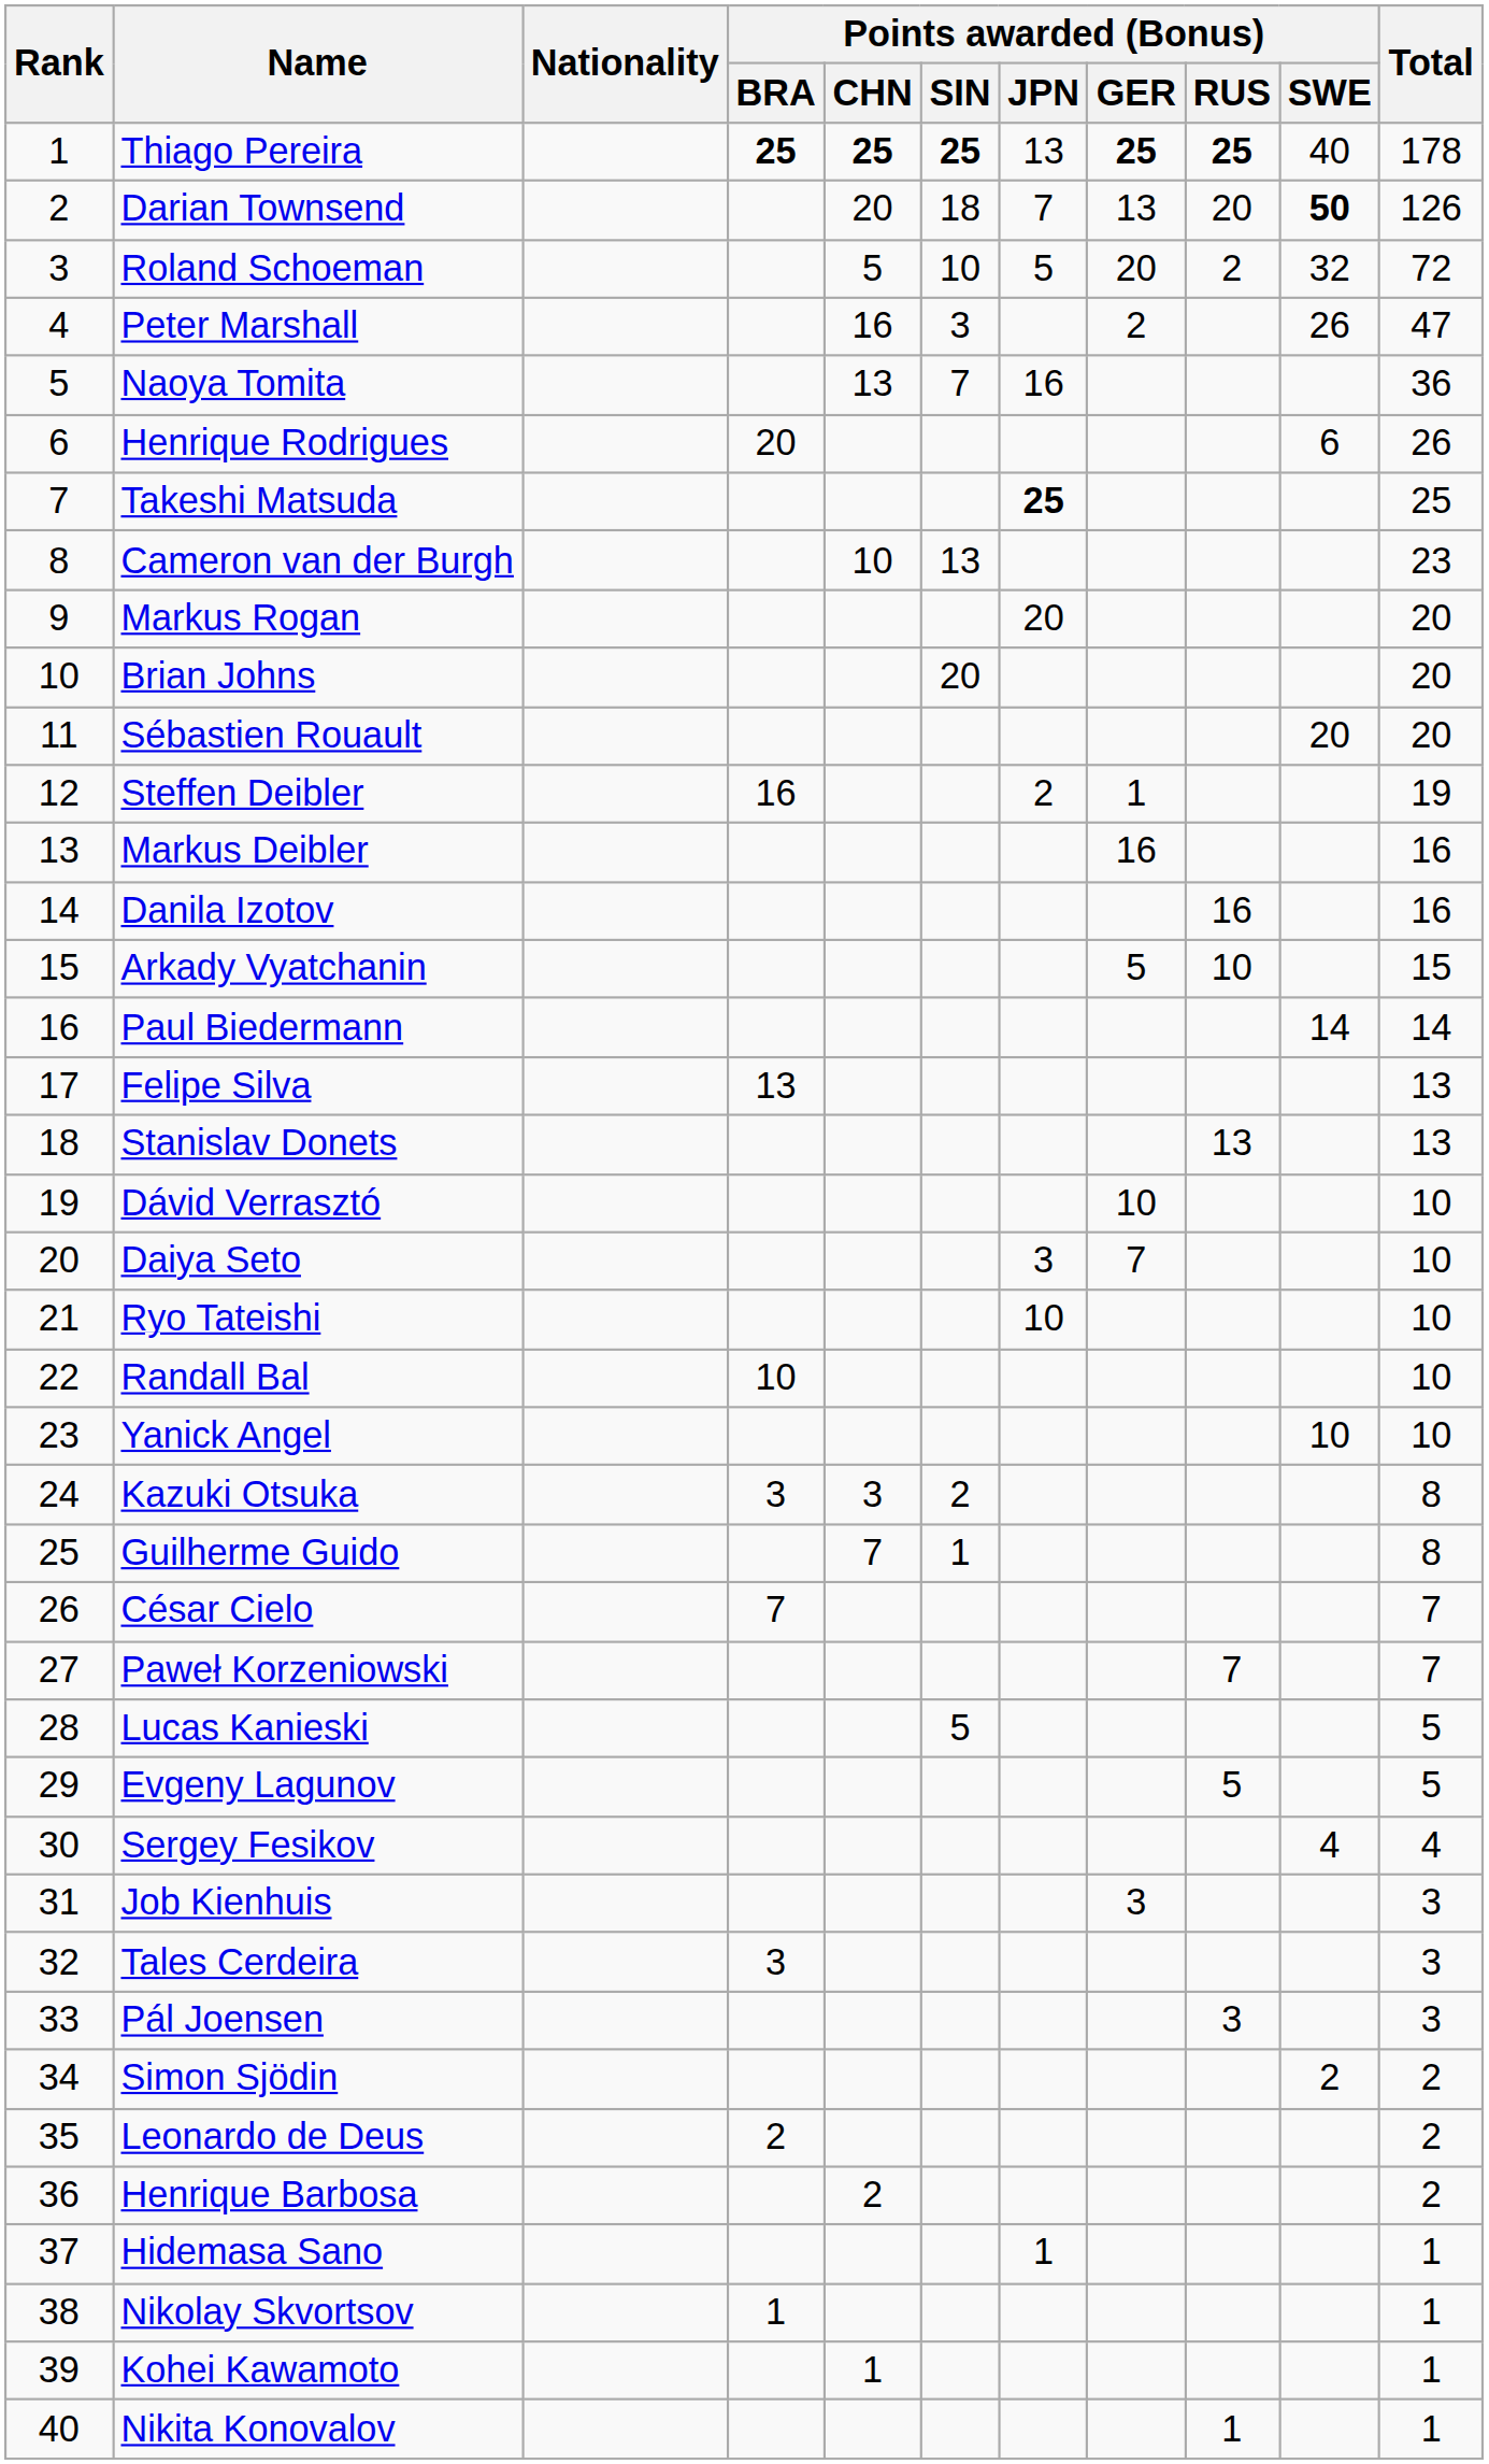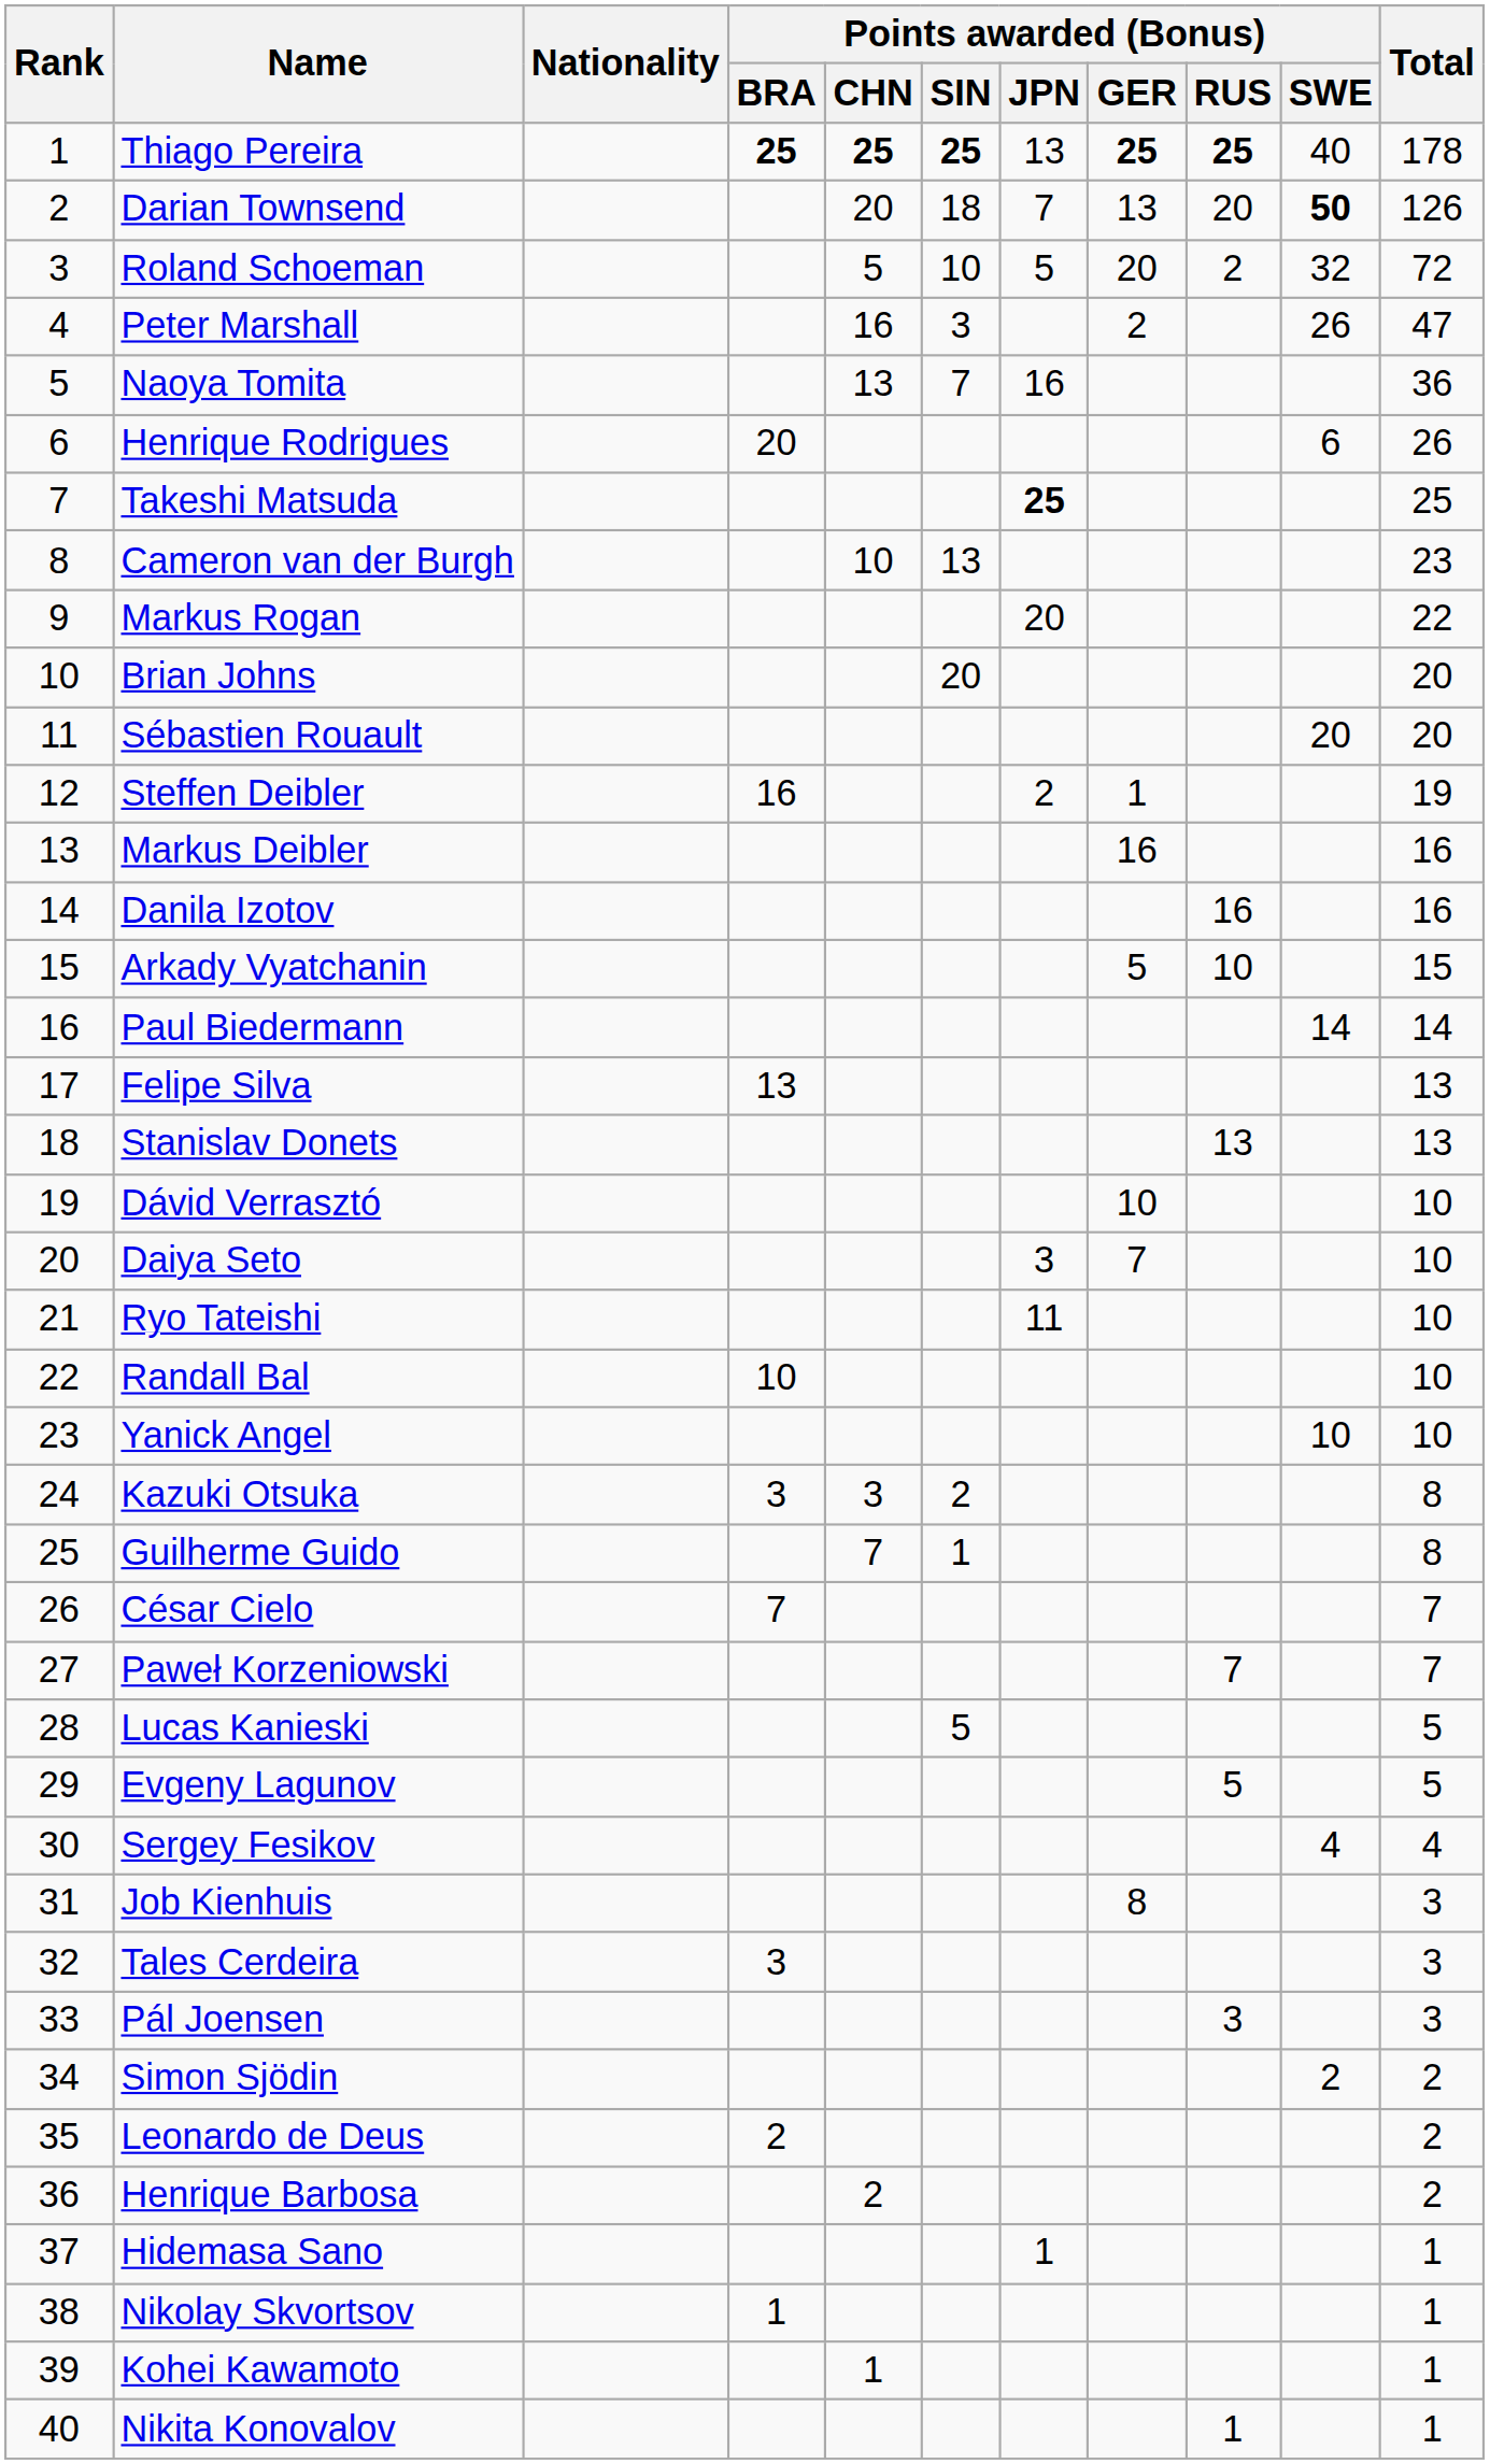 <table class="wikitable" style="text-align:center;">
 <tr>
 <th rowspan="2">Rank</th>
 <th rowspan="2">Name</th>
 <th rowspan="2">Nationality</th>
 <th colspan="7">Points awarded (Bonus)</th>
 <th rowspan="2">Total</th>
 </tr>
 <tr>
 <th>BRA</th>
 <th>CHN</th>
 <th>SIN</th>
 <th>JPN</th>
 <th>GER</th>
 <th>RUS</th>
 <th>SWE</th>
 </tr>
 <tr>
 <td>1</td>
 <td align="left"><a href='#'>Thiago Pereira</a></td>
 <td align="left"></td>
 <td><strong>25</strong></td>
 <td><strong>25</strong></td>
 <td><strong>25</strong></td>
 <td>13</td>
 <td><strong>25</strong></td>
 <td><strong>25</strong></td>
 <td>40</td>
 <td>178</td>
 </tr>
 <tr>
 <td>2</td>
 <td align="left"><a href='#'>Darian Townsend</a></td>
 <td align="left"></td>
 <td></td>
 <td>20</td>
 <td>18</td>
 <td>7</td>
 <td>13</td>
 <td>20</td>
 <td><strong>50</strong></td>
 <td>126</td>
 </tr>
 <tr>
 <td>3</td>
 <td align="left"><a href='#'>Roland Schoeman</a></td>
 <td align="left"></td>
 <td></td>
 <td>5</td>
 <td>10</td>
 <td>5</td>
 <td>20</td>
 <td>2</td>
 <td>32</td>
 <td>72</td>
 </tr>
 <tr>
 <td>4</td>
 <td align="left"><a href='#'>Peter Marshall</a></td>
 <td align="left"></td>
 <td></td>
 <td>16</td>
 <td>3</td>
 <td></td>
 <td>2</td>
 <td></td>
 <td>26</td>
 <td>47</td>
 </tr>
 <tr>
 <td>5</td>
 <td align="left"><a href='#'>Naoya Tomita</a></td>
 <td align="left"></td>
 <td></td>
 <td>13</td>
 <td>7</td>
 <td>16</td>
 <td></td>
 <td></td>
 <td></td>
 <td>36</td>
 </tr>
 <tr>
 <td>6</td>
 <td align="left"><a href='#'>Henrique Rodrigues</a></td>
 <td align="left"></td>
 <td>20</td>
 <td></td>
 <td></td>
 <td></td>
 <td></td>
 <td></td>
 <td>6</td>
 <td>26</td>
 </tr>
 <tr>
 <td>7</td>
 <td align="left"><a href='#'>Takeshi Matsuda</a></td>
 <td align="left"></td>
 <td></td>
 <td></td>
 <td></td>
 <td><strong>25</strong></td>
 <td></td>
 <td></td>
 <td></td>
 <td>25</td>
 </tr>
 <tr>
 <td>8</td>
 <td align="left"><a href='#'>Cameron van der Burgh</a></td>
 <td align="left"></td>
 <td></td>
 <td>10</td>
 <td>13</td>
 <td></td>
 <td></td>
 <td></td>
 <td></td>
 <td>23</td>
 </tr>
 <tr>
 <td>9</td>
 <td align="left"><a href='#'>Markus Rogan</a></td>
 <td align="left"></td>
 <td></td>
 <td></td>
 <td></td>
 <td>20</td>
 <td></td>
 <td></td>
 <td></td>
-<td>20</td>
+<td>22</td>
 </tr>
 <tr>
 <td>10</td>
 <td align="left"><a href='#'>Brian Johns</a></td>
 <td align="left"></td>
 <td></td>
 <td></td>
 <td>20</td>
 <td></td>
 <td></td>
 <td></td>
 <td></td>
 <td>20</td>
 </tr>
 <tr>
 <td>11</td>
 <td align="left"><a href='#'>Sébastien Rouault</a></td>
 <td align="left"></td>
 <td></td>
 <td></td>
 <td></td>
 <td></td>
 <td></td>
 <td></td>
 <td>20</td>
 <td>20</td>
 </tr>
 <tr>
 <td>12</td>
 <td align="left"><a href='#'>Steffen Deibler</a></td>
 <td align="left"></td>
 <td>16</td>
 <td></td>
 <td></td>
 <td>2</td>
 <td>1</td>
 <td></td>
 <td></td>
 <td>19</td>
 </tr>
 <tr>
 <td>13</td>
 <td align="left"><a href='#'>Markus Deibler</a></td>
 <td align="left"></td>
 <td></td>
 <td></td>
 <td></td>
 <td></td>
 <td>16</td>
 <td></td>
 <td></td>
 <td>16</td>
 </tr>
 <tr>
 <td>14</td>
 <td align="left"><a href='#'>Danila Izotov</a></td>
 <td align="left"></td>
 <td></td>
 <td></td>
 <td></td>
 <td></td>
 <td></td>
 <td>16</td>
 <td></td>
 <td>16</td>
 </tr>
 <tr>
 <td>15</td>
 <td align="left"><a href='#'>Arkady Vyatchanin</a></td>
 <td align="left"></td>
 <td></td>
 <td></td>
 <td></td>
 <td></td>
 <td>5</td>
 <td>10</td>
 <td></td>
 <td>15</td>
 </tr>
 <tr>
 <td>16</td>
 <td align="left"><a href='#'>Paul Biedermann</a></td>
 <td align="left"></td>
 <td></td>
 <td></td>
 <td></td>
 <td></td>
 <td></td>
 <td></td>
 <td>14</td>
 <td>14</td>
 </tr>
 <tr>
 <td>17</td>
 <td align="left"><a href='#'>Felipe Silva</a></td>
 <td align="left"></td>
 <td>13</td>
 <td></td>
 <td></td>
 <td></td>
 <td></td>
 <td></td>
 <td></td>
 <td>13</td>
 </tr>
 <tr>
 <td>18</td>
 <td align="left"><a href='#'>Stanislav Donets</a></td>
 <td align="left"></td>
 <td></td>
 <td></td>
 <td></td>
 <td></td>
 <td></td>
 <td>13</td>
 <td></td>
 <td>13</td>
 </tr>
 <tr>
 <td>19</td>
 <td align="left"><a href='#'>Dávid Verrasztó</a></td>
 <td align="left"></td>
 <td></td>
 <td></td>
 <td></td>
 <td></td>
 <td>10</td>
 <td></td>
 <td></td>
 <td>10</td>
 </tr>
 <tr>
 <td>20</td>
 <td align="left"><a href='#'>Daiya Seto</a></td>
 <td align="left"></td>
 <td></td>
 <td></td>
 <td></td>
 <td>3</td>
 <td>7</td>
 <td></td>
 <td></td>
 <td>10</td>
 </tr>
 <tr>
 <td>21</td>
 <td align="left"><a href='#'>Ryo Tateishi</a></td>
 <td align="left"></td>
 <td></td>
 <td></td>
 <td></td>
-<td>10</td>
+<td>11</td>
 <td></td>
 <td></td>
 <td></td>
 <td>10</td>
 </tr>
 <tr>
 <td>22</td>
 <td align="left"><a href='#'>Randall Bal</a></td>
 <td align="left"></td>
 <td>10</td>
 <td></td>
 <td></td>
 <td></td>
 <td></td>
 <td></td>
 <td></td>
 <td>10</td>
 </tr>
 <tr>
 <td>23</td>
 <td align="left"><a href='#'>Yanick Angel</a></td>
 <td align="left"></td>
 <td></td>
 <td></td>
 <td></td>
 <td></td>
 <td></td>
 <td></td>
 <td>10</td>
 <td>10</td>
 </tr>
 <tr>
 <td>24</td>
 <td align="left"><a href='#'>Kazuki Otsuka</a></td>
 <td align="left"></td>
 <td>3</td>
 <td>3</td>
 <td>2</td>
 <td></td>
 <td></td>
 <td></td>
 <td></td>
 <td>8</td>
 </tr>
 <tr>
 <td>25</td>
 <td align="left"><a href='#'>Guilherme Guido</a></td>
 <td align="left"></td>
 <td></td>
 <td>7</td>
 <td>1</td>
 <td></td>
 <td></td>
 <td></td>
 <td></td>
 <td>8</td>
 </tr>
 <tr>
 <td>26</td>
 <td align="left"><a href='#'>César Cielo</a></td>
 <td align="left"></td>
 <td>7</td>
 <td></td>
 <td></td>
 <td></td>
 <td></td>
 <td></td>
 <td></td>
 <td>7</td>
 </tr>
 <tr>
 <td>27</td>
 <td align="left"><a href='#'>Paweł Korzeniowski</a></td>
 <td align="left"></td>
 <td></td>
 <td></td>
 <td></td>
 <td></td>
 <td></td>
 <td>7</td>
 <td></td>
 <td>7</td>
 </tr>
 <tr>
 <td>28</td>
 <td align="left"><a href='#'>Lucas Kanieski</a></td>
 <td align="left"></td>
 <td></td>
 <td></td>
 <td>5</td>
 <td></td>
 <td></td>
 <td></td>
 <td></td>
 <td>5</td>
 </tr>
 <tr>
 <td>29</td>
 <td align="left"><a href='#'>Evgeny Lagunov</a></td>
 <td align="left"></td>
 <td></td>
 <td></td>
 <td></td>
 <td></td>
 <td></td>
 <td>5</td>
 <td></td>
 <td>5</td>
 </tr>
 <tr>
 <td>30</td>
 <td align="left"><a href='#'>Sergey Fesikov</a></td>
 <td align="left"></td>
 <td></td>
 <td></td>
 <td></td>
 <td></td>
 <td></td>
 <td></td>
 <td>4</td>
 <td>4</td>
 </tr>
 <tr>
 <td>31</td>
 <td align="left"><a href='#'>Job Kienhuis</a></td>
 <td align="left"></td>
 <td></td>
 <td></td>
 <td></td>
 <td></td>
-<td>3</td>
+<td>8</td>
 <td></td>
 <td></td>
 <td>3</td>
 </tr>
 <tr>
 <td>32</td>
 <td align="left"><a href='#'>Tales Cerdeira</a></td>
 <td align="left"></td>
 <td>3</td>
 <td></td>
 <td></td>
 <td></td>
 <td></td>
 <td></td>
 <td></td>
 <td>3</td>
 </tr>
 <tr>
 <td>33</td>
 <td align="left"><a href='#'>Pál Joensen</a></td>
 <td align="left"></td>
 <td></td>
 <td></td>
 <td></td>
 <td></td>
 <td></td>
 <td>3</td>
 <td></td>
 <td>3</td>
 </tr>
 <tr>
 <td>34</td>
 <td align="left"><a href='#'>Simon Sjödin</a></td>
 <td align="left"></td>
 <td></td>
 <td></td>
 <td></td>
 <td></td>
 <td></td>
 <td></td>
 <td>2</td>
 <td>2</td>
 </tr>
 <tr>
 <td>35</td>
 <td align="left"><a href='#'>Leonardo de Deus</a></td>
 <td align="left"></td>
 <td>2</td>
 <td></td>
 <td></td>
 <td></td>
 <td></td>
 <td></td>
 <td></td>
 <td>2</td>
 </tr>
 <tr>
 <td>36</td>
 <td align="left"><a href='#'>Henrique Barbosa</a></td>
 <td align="left"></td>
 <td></td>
 <td>2</td>
 <td></td>
 <td></td>
 <td></td>
 <td></td>
 <td></td>
 <td>2</td>
 </tr>
 <tr>
 <td>37</td>
 <td align="left"><a href='#'>Hidemasa Sano</a></td>
 <td align="left"></td>
 <td></td>
 <td></td>
 <td></td>
 <td>1</td>
 <td></td>
 <td></td>
 <td></td>
 <td>1</td>
 </tr>
 <tr>
 <td>38</td>
 <td align="left"><a href='#'>Nikolay Skvortsov</a></td>
 <td align="left"></td>
 <td>1</td>
 <td></td>
 <td></td>
 <td></td>
 <td></td>
 <td></td>
 <td></td>
 <td>1</td>
 </tr>
 <tr>
 <td>39</td>
 <td align="left"><a href='#'>Kohei Kawamoto</a></td>
 <td align="left"></td>
 <td></td>
 <td>1</td>
 <td></td>
 <td></td>
 <td></td>
 <td></td>
 <td></td>
 <td>1</td>
 </tr>
 <tr>
 <td>40</td>
 <td align="left"><a href='#'>Nikita Konovalov</a></td>
 <td align="left"></td>
 <td></td>
 <td></td>
 <td></td>
 <td></td>
 <td></td>
 <td>1</td>
 <td></td>
 <td>1</td>
 </tr>
 <tr>
 </tr>
 </table>
